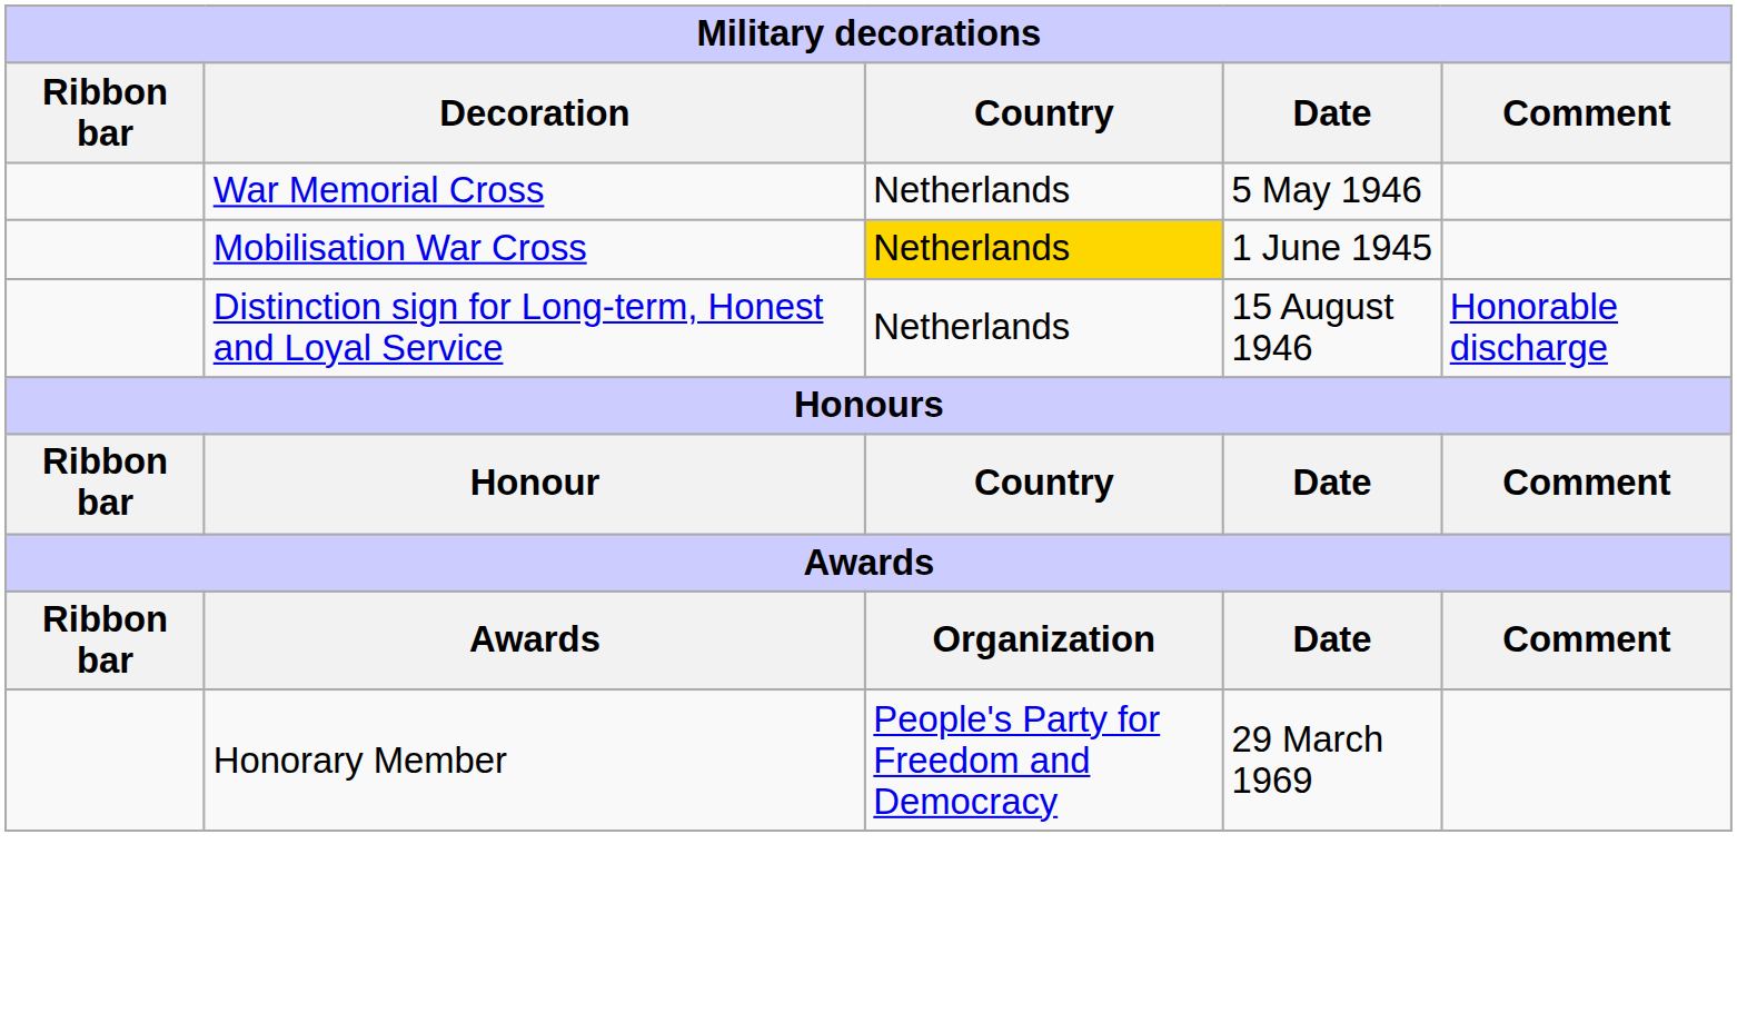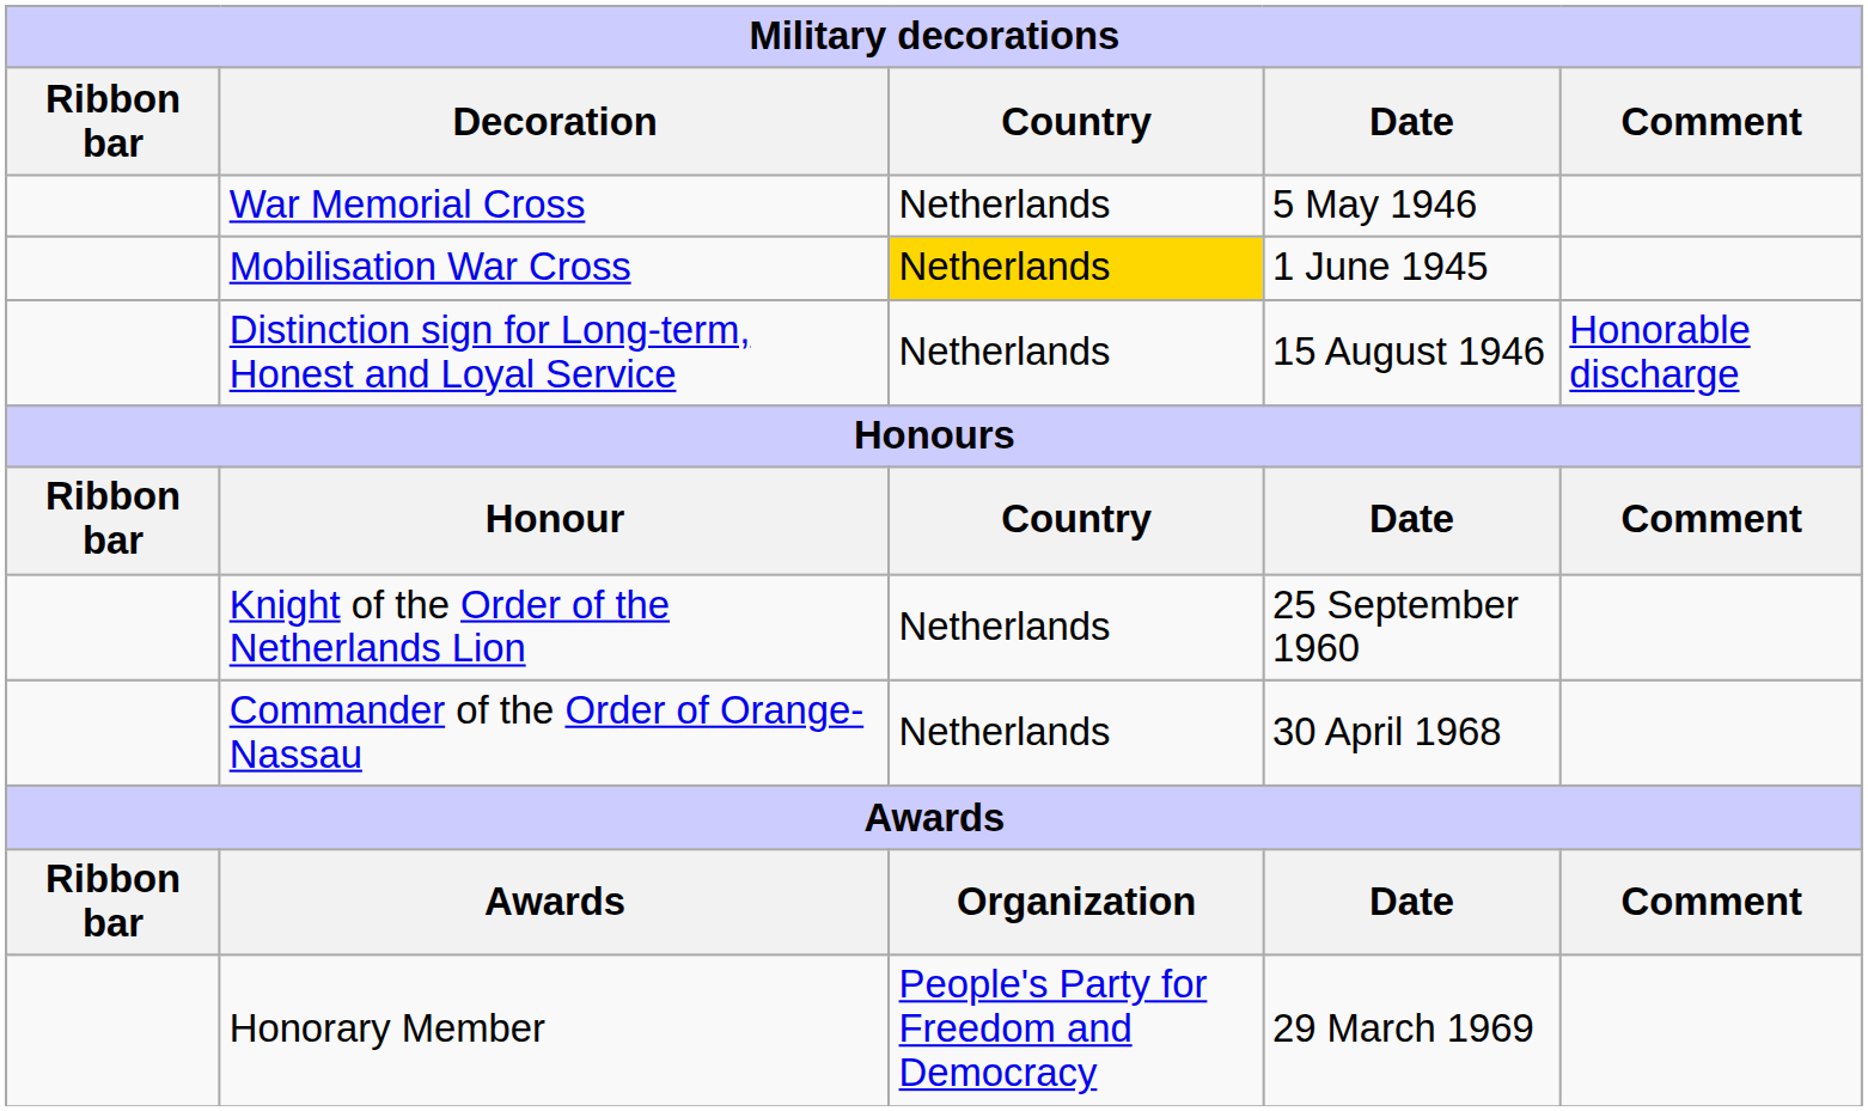 <table class="wikitable" style="width:60%;">
 <tr style="background:#ccf; text-align:center;">
 <td colspan=5><strong>Military decorations</strong></td>
 </tr>
 <tr>
 <th style="width:80px;">Ribbon bar</th>
 <th>Decoration</th>
 <th>Country</th>
 <th>Date</th>
 <th>Comment</th>
 </tr>
 <tr>
 <td></td>
 <td><a href='#'>War Memorial Cross</a></td>
 <td>Netherlands</td>
 <td>5 May 1946</td>
 <td></td>
 </tr>
 <tr>
 <td></td>
 <td><a href='#'>Mobilisation War Cross</a></td>
 <td style="background: gold;">Netherlands</td>
 <td>1 June 1945</td>
 <td></td>
 </tr>
 <tr>
 <td></td>
 <td><a href='#'>Distinction sign for Long-term, Honest and Loyal Service</a></td>
 <td>Netherlands</td>
 <td>15 August 1946</td>
 <td><a href='#'>Honorable discharge</a></td>
 </tr>
 <tr style="background:#ccf; text-align:center;">
 <td colspan=5><strong>Honours</strong></td>
 </tr>
 <tr>
 <th style="width:80px;">Ribbon bar</th>
 <th>Honour</th>
 <th>Country</th>
 <th>Date</th>
 <th>Comment</th>
 </tr>
+<tr>
+<td></td>
+<td><a href='#'>Knight</a> of the <a href='#'>Order of the Netherlands Lion</a></td>
+<td>Netherlands</td>
+<td>25 September 1960</td>
+<td></td>
+</tr>
+<tr>
+<td></td>
+<td><a href='#'>Commander</a> of the <a href='#'>Order of Orange-Nassau</a></td>
+<td>Netherlands</td>
+<td>30 April 1968</td>
+<td></td>
+</tr>
 <tr style="background:#ccf; text-align:center;">
 <td colspan=5><strong>Awards</strong></td>
 </tr>
 <tr>
 <th style="width:80px;">Ribbon bar</th>
 <th>Awards</th>
 <th>Organization</th>
 <th>Date</th>
 <th>Comment</th>
 </tr>
 <tr>
 <td></td>
 <td>Honorary Member</td>
 <td><a href='#'>People's Party for <br> Freedom and Democracy</a></td>
 <td>29 March 1969</td>
 <td></td>
 </tr>
 <tr>
 </tr>
 </table>
